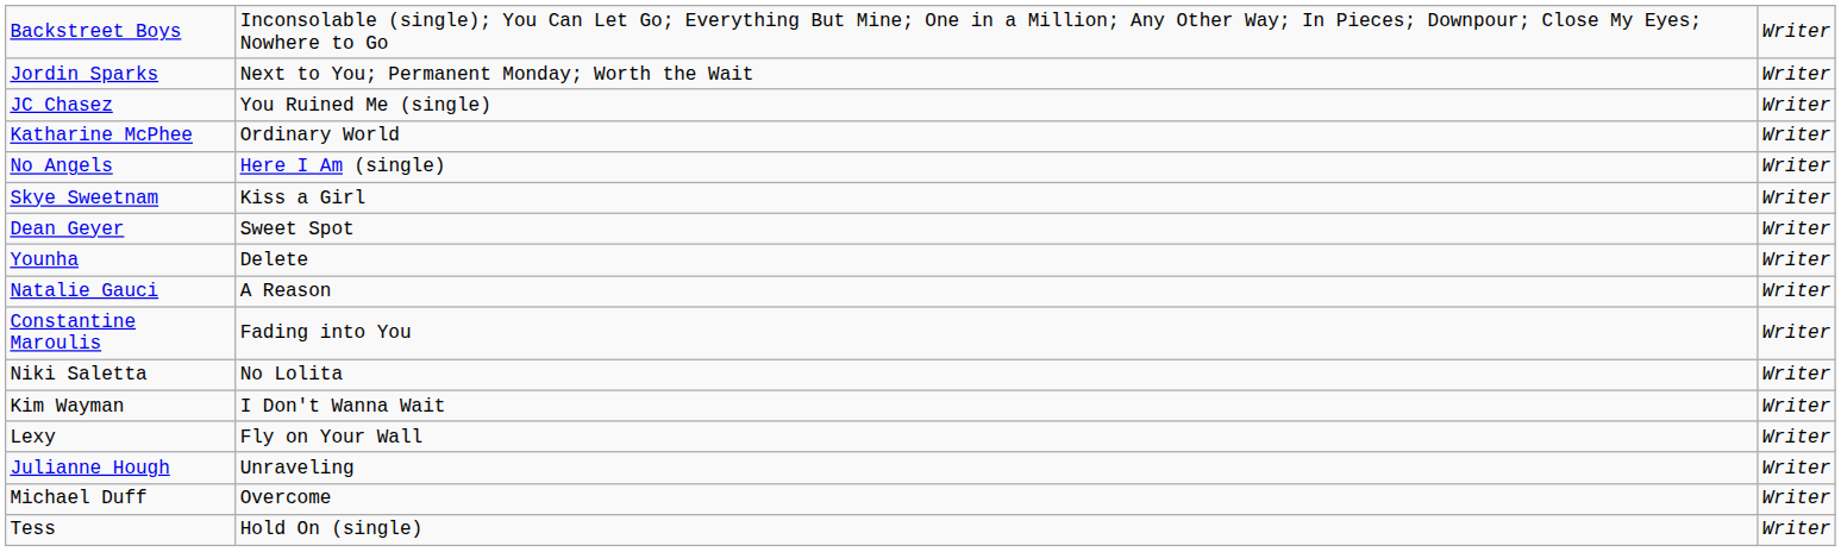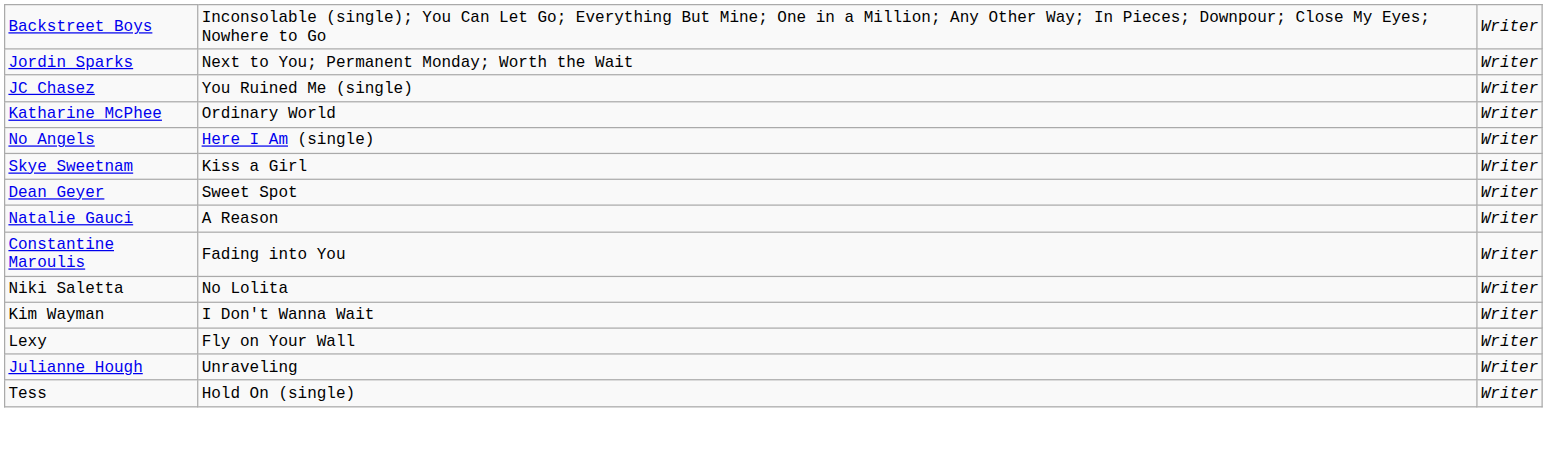 <table class="wikitable">
 <tr>
 <td><a href='#'>Backstreet Boys</a></td>
 <td>Inconsolable (single); You Can Let Go; Everything But Mine; One in a Million; Any Other Way; In Pieces; Downpour; Close My Eyes; Nowhere to Go</td>
 <td><em>Writer</em></td>
 </tr>
 <tr>
 <td><a href='#'>Jordin Sparks</a></td>
 <td>Next to You; Permanent Monday; Worth the Wait</td>
 <td><em>Writer</em></td>
 </tr>
 <tr>
 <td><a href='#'>JC Chasez</a></td>
 <td>You Ruined Me (single)</td>
 <td><em>Writer</em></td>
 </tr>
 <tr>
 <td><a href='#'>Katharine McPhee</a></td>
 <td>Ordinary World</td>
 <td><em>Writer</em></td>
 </tr>
 <tr>
 <td><a href='#'>No Angels</a></td>
 <td><a href='#'>Here I Am</a> (single)</td>
 <td><em>Writer</em></td>
 </tr>
 <tr>
 <td><a href='#'>Skye Sweetnam</a></td>
 <td>Kiss a Girl</td>
 <td><em>Writer</em></td>
 </tr>
 <tr>
 <td><a href='#'>Dean Geyer</a></td>
 <td>Sweet Spot</td>
 <td><em>Writer</em></td>
 </tr>
 <tr>
-<td><a href='#'>Younha</a></td>
-<td>Delete</td>
-<td><em>Writer</em></td>
-</tr>
-<tr>
 <td><a href='#'>Natalie Gauci</a></td>
 <td>A Reason</td>
 <td><em>Writer</em></td>
 </tr>
 <tr>
 <td><a href='#'>Constantine Maroulis</a></td>
 <td>Fading into You</td>
 <td><em>Writer</em></td>
 </tr>
 <tr>
 <td>Niki Saletta</td>
 <td>No Lolita</td>
 <td><em>Writer</em></td>
 </tr>
 <tr>
 <td>Kim Wayman</td>
 <td>I Don't Wanna Wait</td>
 <td><em>Writer</em></td>
 </tr>
 <tr>
 <td>Lexy</td>
 <td>Fly on Your Wall</td>
 <td><em>Writer</em></td>
 </tr>
 <tr>
 <td><a href='#'>Julianne Hough</a></td>
 <td>Unraveling</td>
 <td><em>Writer</em></td>
 </tr>
 <tr>
-<td>Michael Duff</td>
-<td>Overcome</td>
-<td><em>Writer</em></td>
-</tr>
-<tr>
 <td>Tess</td>
 <td>Hold On (single)</td>
 <td><em>Writer</em></td>
 </tr>
 </table>
